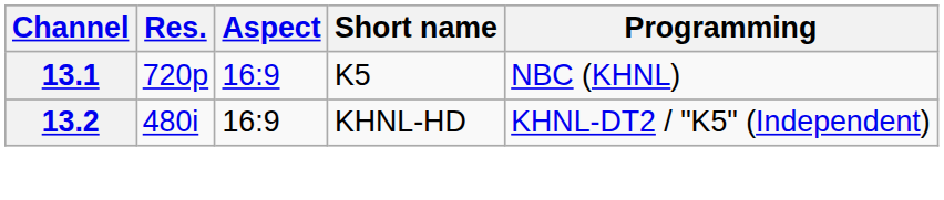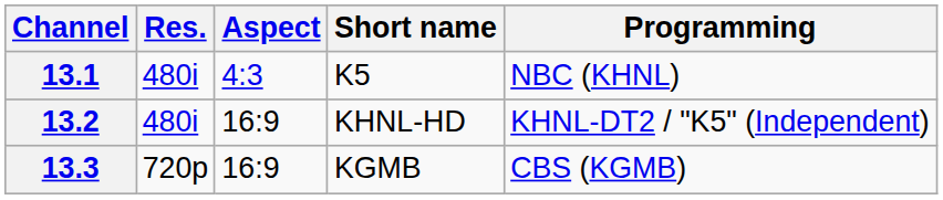 <table class="wikitable">
 <tr>
 <th scope = "col"><a href='#'>Channel</a></th>
 <th scope = "col"><a href='#'>Res.</a></th>
 <th scope = "col"><a href='#'>Aspect</a></th>
 <th scope = "col">Short name</th>
 <th scope = "col">Programming</th>
 </tr>
 <tr>
 <th scope = "row"><a href='#'>13.1</a></th>
-<td><a href='#'>720p</a></td>
-<td><a href='#'>16:9</a></td>
+<td><a href='#'>480i</a></td>
+<td><a href='#'>4:3</a></td>
 <td>K5</td>
 <td><a href='#'>NBC</a> (<a href='#'>KHNL</a>)</td>
 </tr>
 <tr>
 <th scope = "row"><a href='#'>13.2</a></th>
 <td><a href='#'>480i</a></td>
 <td>16:9</td>
 <td>KHNL-HD</td>
 <td><a href='#'>KHNL-DT2</a> / "K5" (<a href='#'>Independent</a>)</td>
 </tr>
+<tr>
+<th scope = "row"><a href='#'>13.3</a></th>
+<td>720p</td>
+<td>16:9</td>
+<td>KGMB</td>
+<td><a href='#'>CBS</a> (<a href='#'>KGMB</a>)</td>
+</tr>
 </table>
